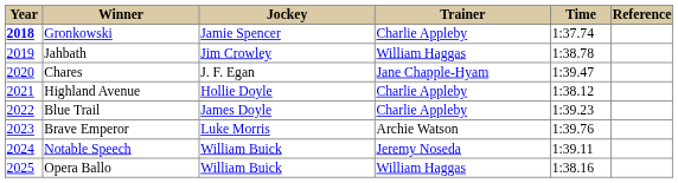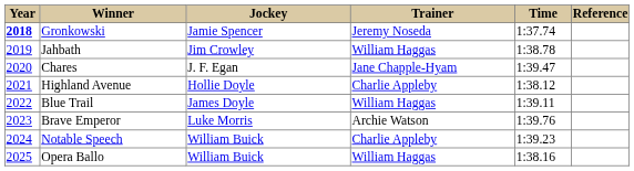 <table class = "sortable" | border="1" style="border-collapse: collapse; font-size:90%">
 <tr bgcolor="#DACAA5" align="center">
 <th style="width:36px"><strong>Year</strong></th>
 <th style="width:160px"><strong>Winner</strong></th>
 <th style="width:180px"><strong>Jockey</strong></th>
 <th style="width:180px"><strong>Trainer</strong></th>
 <th style="width:60px"><strong>Time</strong></th>
 <th style="width:60px"><strong>Reference</strong></th>
 </tr>
 <tr>
 <td><strong><a href='#'>2018</a></strong></td>
 <td><a href='#'>Gronkowski</a></td>
 <td><a href='#'>Jamie Spencer</a></td>
-<td><a href='#'>Charlie Appleby</a></td>
+<td><a href='#'>Jeremy Noseda</a></td>
 <td>1:37.74</td>
 <td></td>
 </tr>
 <tr>
 <td><a href='#'>2019</a></td>
 <td>Jahbath</td>
 <td><a href='#'>Jim Crowley</a></td>
 <td><a href='#'>William Haggas</a></td>
 <td>1:38.78</td>
 <td></td>
 </tr>
 <tr>
 <td><a href='#'>2020</a></td>
 <td>Chares</td>
 <td>J. F. Egan</td>
 <td><a href='#'>Jane Chapple-Hyam</a></td>
 <td>1:39.47</td>
 <td></td>
 </tr>
 <tr>
 <td><a href='#'>2021</a></td>
 <td>Highland Avenue</td>
 <td><a href='#'>Hollie Doyle</a></td>
 <td><a href='#'>Charlie Appleby</a></td>
 <td>1:38.12</td>
 <td></td>
 </tr>
 <tr>
 <td><a href='#'>2022</a></td>
 <td>Blue Trail</td>
 <td><a href='#'>James Doyle</a></td>
-<td><a href='#'>Charlie Appleby</a></td>
-<td>1:39.23</td>
+<td><a href='#'>William Haggas</a></td>
+<td>1:39.11</td>
 <td></td>
 </tr>
 <tr>
 <td><a href='#'>2023</a></td>
 <td>Brave Emperor</td>
 <td><a href='#'>Luke Morris</a></td>
 <td>Archie Watson</td>
 <td>1:39.76</td>
 <td></td>
 </tr>
 <tr>
 <td><a href='#'>2024</a></td>
 <td><a href='#'>Notable Speech</a></td>
 <td><a href='#'>William Buick</a></td>
-<td><a href='#'>Jeremy Noseda</a></td>
-<td>1:39.11</td>
+<td><a href='#'>Charlie Appleby</a></td>
+<td>1:39.23</td>
 <td></td>
 </tr>
 <tr>
 <td><a href='#'>2025</a></td>
 <td>Opera Ballo</td>
 <td><a href='#'>William Buick</a></td>
 <td><a href='#'>William Haggas</a></td>
 <td>1:38.16</td>
 </tr>
 </table>
